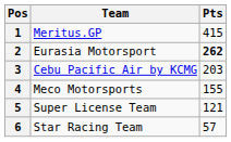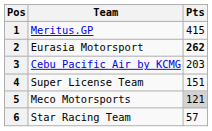 <table class="wikitable" style="font-size: 85%">
 <tr>
 <th>Pos</th>
 <th>Team</th>
 <th>Pts</th>
 </tr>
 <tr>
 <th>1</th>
 <td> <a href='#'>Meritus.GP</a></td>
 <td>415</td>
 </tr>
 <tr>
 <th>2</th>
 <td> Eurasia Motorsport</td>
 <td><strong>262</strong></td>
 </tr>
 <tr>
 <th>3</th>
 <td> <a href='#'>Cebu Pacific Air by KCMG</a></td>
 <td>203</td>
 </tr>
 <tr>
 <th>4</th>
-<td> Meco Motorsports</td>
-<td>155</td>
+<td> Super License Team</td>
+<td>151</td>
 </tr>
 <tr>
 <th>5</th>
-<td> Super License Team</td>
-<td>121</td>
+<td> Meco Motorsports</td>
+<td style="background: lightgrey;">121</td>
 </tr>
 <tr>
 <th>6</th>
 <td> Star Racing Team</td>
 <td>57</td>
 </tr>
 </table>
